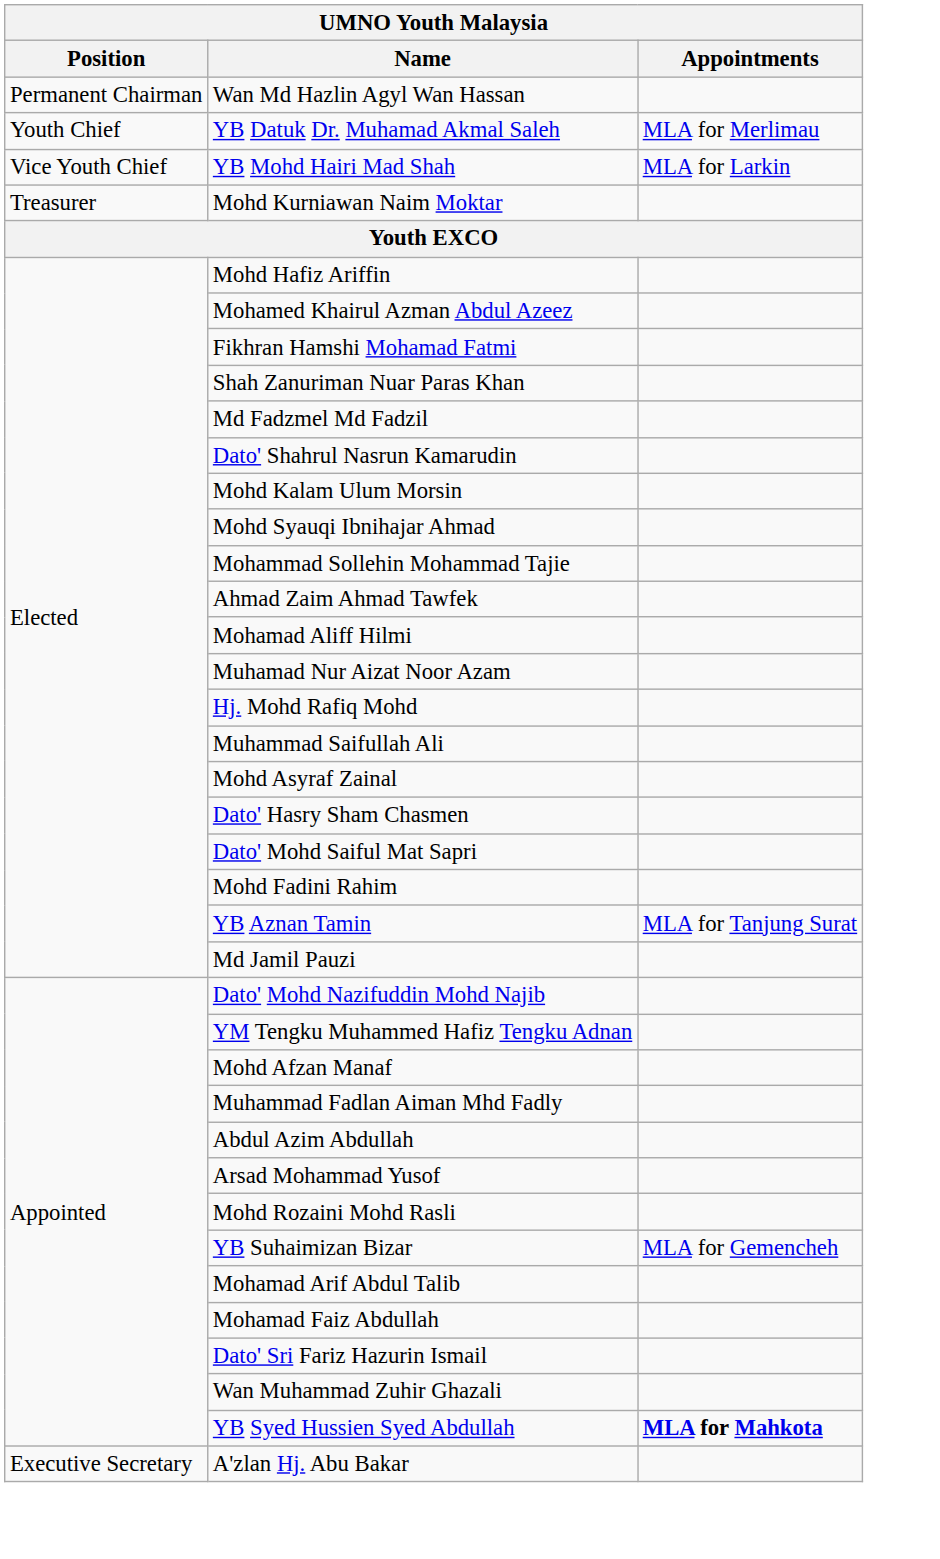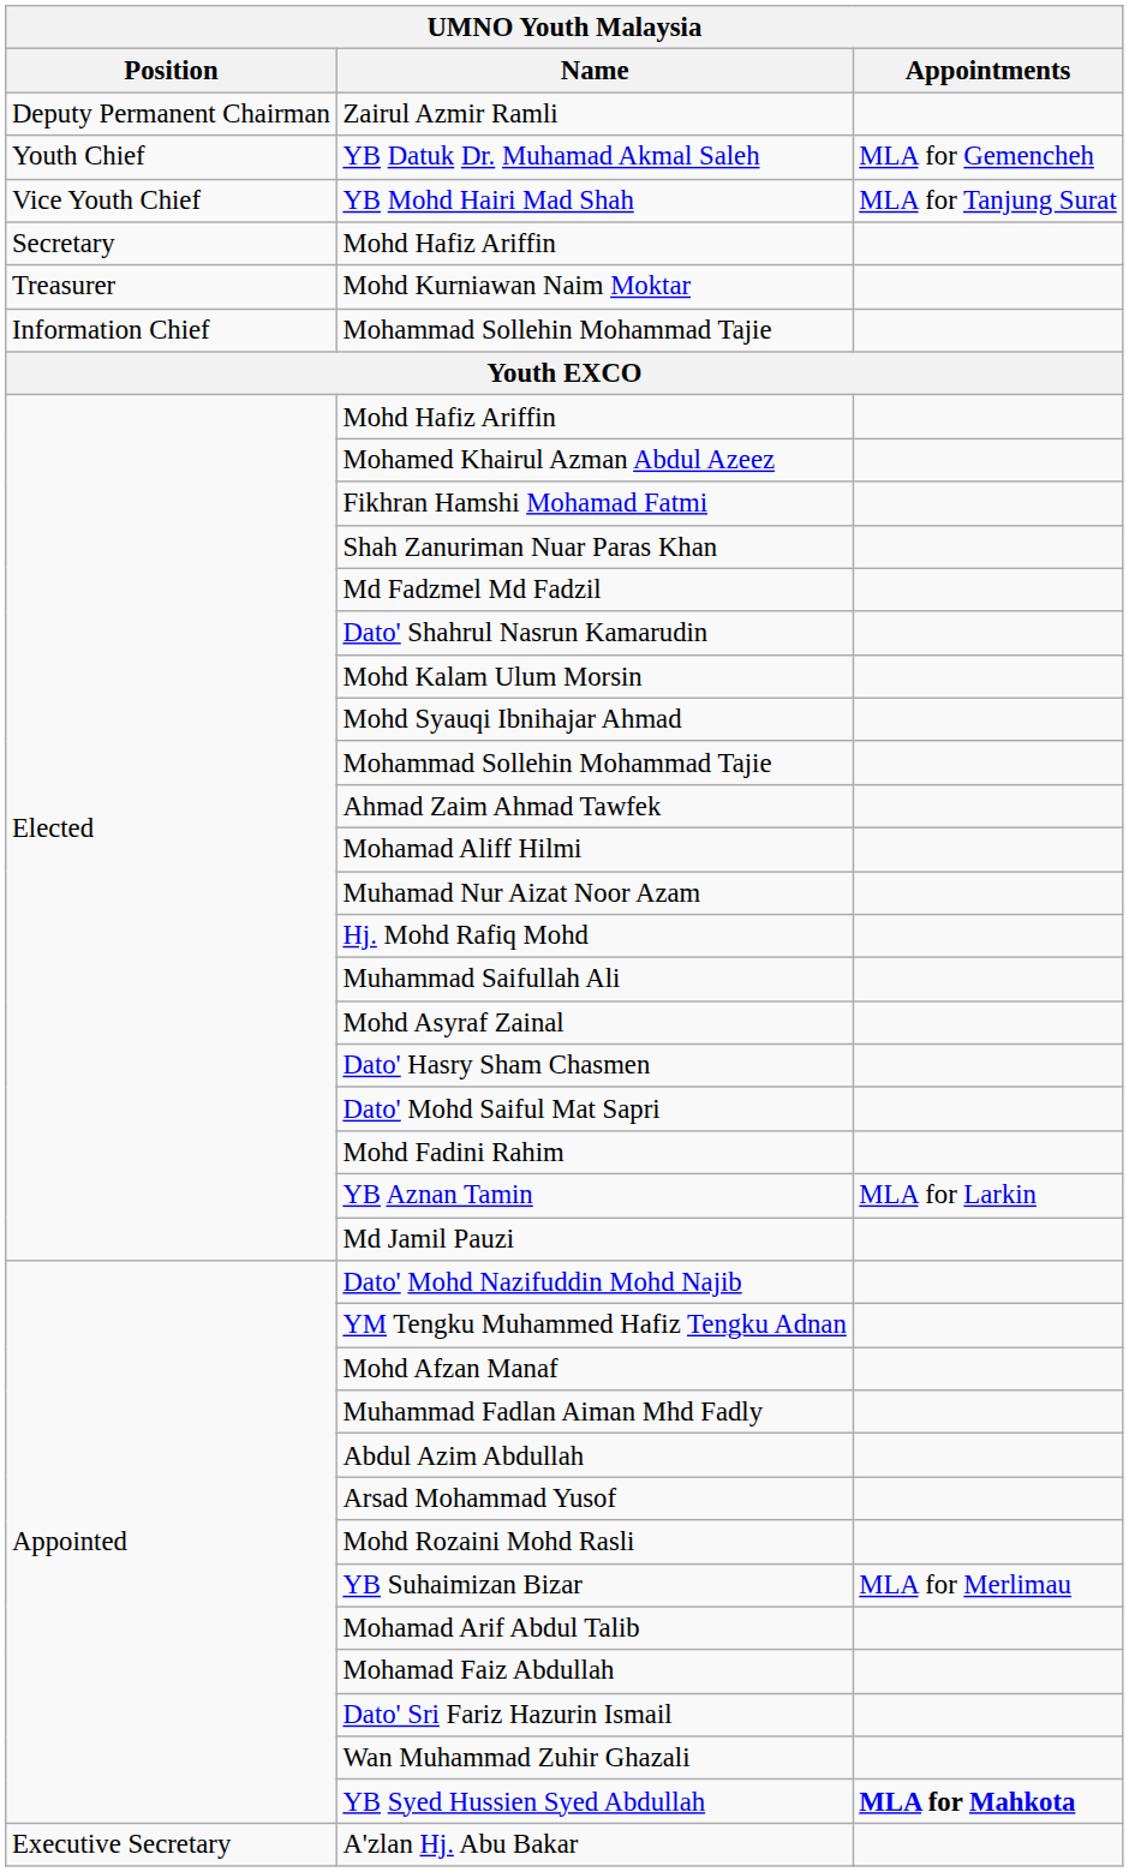 <table class="wikitable">
 <tr>
 <th colspan="3">UMNO Youth Malaysia</th>
 </tr>
 <tr>
 <th>Position</th>
 <th>Name</th>
 <th>Appointments</th>
 </tr>
 <tr>
-<td>Permanent Chairman</td>
-<td>Wan Md Hazlin Agyl Wan Hassan</td>
+<td>Deputy Permanent Chairman</td>
+<td>Zairul Azmir Ramli</td>
 <td></td>
 </tr>
 <tr>
 <td>Youth Chief</td>
 <td><a href='#'>YB</a> <a href='#'>Datuk</a> <a href='#'>Dr.</a> <a href='#'>Muhamad Akmal Saleh</a></td>
-<td><a href='#'>MLA</a> for <a href='#'>Merlimau</a></td>
+<td><a href='#'>MLA</a> for <a href='#'>Gemencheh</a></td>
 </tr>
 <tr>
 <td>Vice Youth Chief</td>
 <td><a href='#'>YB</a> <a href='#'>Mohd Hairi Mad Shah</a></td>
-<td><a href='#'>MLA</a> for <a href='#'>Larkin</a></td>
+<td><a href='#'>MLA</a> for <a href='#'>Tanjung Surat</a></td>
+</tr>
+<tr>
+<td>Secretary</td>
+<td>Mohd Hafiz Ariffin</td>
+<td></td>
 </tr>
 <tr>
 <td>Treasurer</td>
 <td>Mohd Kurniawan Naim <a href='#'>Moktar</a></td>
+<td></td>
+</tr>
+<tr>
+<td>Information Chief</td>
+<td>Mohammad Sollehin Mohammad Tajie</td>
 <td></td>
 </tr>
 <tr>
 <th colspan="3">Youth EXCO</th>
 </tr>
 <tr>
 <td rowspan="20">Elected</td>
 <td>Mohd Hafiz Ariffin</td>
 <td></td>
 </tr>
 <tr>
 <td>Mohamed Khairul Azman <a href='#'>Abdul Azeez</a></td>
 <td></td>
 </tr>
 <tr>
 <td>Fikhran Hamshi <a href='#'>Mohamad Fatmi</a></td>
 <td></td>
 </tr>
 <tr>
 <td>Shah Zanuriman Nuar Paras Khan</td>
 <td></td>
 </tr>
 <tr>
 <td>Md Fadzmel Md Fadzil</td>
 <td></td>
 </tr>
 <tr>
 <td><a href='#'>Dato'</a> Shahrul Nasrun Kamarudin</td>
 <td></td>
 </tr>
 <tr>
 <td>Mohd Kalam Ulum Morsin</td>
 <td></td>
 </tr>
 <tr>
 <td>Mohd Syauqi Ibnihajar Ahmad</td>
 <td></td>
 </tr>
 <tr>
 <td>Mohammad Sollehin Mohammad Tajie</td>
 <td></td>
 </tr>
 <tr>
 <td>Ahmad Zaim Ahmad Tawfek</td>
 <td></td>
 </tr>
 <tr>
 <td>Mohamad Aliff Hilmi</td>
 <td></td>
 </tr>
 <tr>
 <td>Muhamad Nur Aizat Noor Azam</td>
 <td></td>
 </tr>
 <tr>
 <td><a href='#'>Hj.</a> Mohd Rafiq Mohd</td>
 <td></td>
 </tr>
 <tr>
 <td>Muhammad Saifullah Ali</td>
 <td></td>
 </tr>
 <tr>
 <td>Mohd Asyraf Zainal</td>
 <td></td>
 </tr>
 <tr>
 <td><a href='#'>Dato'</a> Hasry Sham Chasmen</td>
 <td></td>
 </tr>
 <tr>
 <td><a href='#'>Dato'</a> Mohd Saiful Mat Sapri</td>
 <td></td>
 </tr>
 <tr>
 <td>Mohd Fadini Rahim</td>
 <td></td>
 </tr>
 <tr>
 <td><a href='#'>YB</a> <a href='#'>Aznan Tamin</a></td>
-<td><a href='#'>MLA</a> for <a href='#'>Tanjung Surat</a></td>
+<td><a href='#'>MLA</a> for <a href='#'>Larkin</a></td>
 </tr>
 <tr>
 <td>Md Jamil Pauzi</td>
 <td></td>
 </tr>
 <tr>
 <td rowspan="13">Appointed</td>
 <td><a href='#'>Dato'</a> <a href='#'>Mohd Nazifuddin Mohd Najib</a></td>
 <td></td>
 </tr>
 <tr>
 <td><a href='#'>YM</a> Tengku Muhammed Hafiz <a href='#'>Tengku Adnan</a></td>
 <td></td>
 </tr>
 <tr>
 <td>Mohd Afzan Manaf</td>
 <td></td>
 </tr>
 <tr>
 <td>Muhammad Fadlan Aiman Mhd Fadly</td>
 <td></td>
 </tr>
 <tr>
 <td>Abdul Azim Abdullah</td>
 <td></td>
 </tr>
 <tr>
 <td>Arsad Mohammad Yusof</td>
 <td></td>
 </tr>
 <tr>
 <td>Mohd Rozaini Mohd Rasli</td>
 <td></td>
 </tr>
 <tr>
 <td><a href='#'>YB</a> Suhaimizan Bizar</td>
-<td><a href='#'>MLA</a> for <a href='#'>Gemencheh</a></td>
+<td><a href='#'>MLA</a> for <a href='#'>Merlimau</a></td>
 </tr>
 <tr>
 <td>Mohamad Arif Abdul Talib</td>
 <td></td>
 </tr>
 <tr>
 <td>Mohamad Faiz Abdullah</td>
 <td></td>
 </tr>
 <tr>
 <td><a href='#'>Dato' Sri</a> Fariz Hazurin Ismail</td>
 <td></td>
 </tr>
 <tr>
 <td>Wan Muhammad Zuhir Ghazali</td>
 <td></td>
 </tr>
 <tr>
 <td><a href='#'>YB</a> <a href='#'>Syed Hussien Syed Abdullah</a></td>
 <td><strong><a href='#'>MLA</a> for <a href='#'>Mahkota</a></strong></td>
 </tr>
 <tr>
 <td>Executive Secretary</td>
 <td>A'zlan <a href='#'>Hj.</a> Abu Bakar</td>
 <td></td>
 </tr>
 </table>
